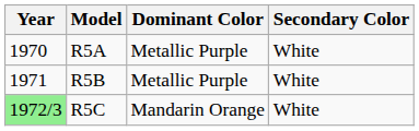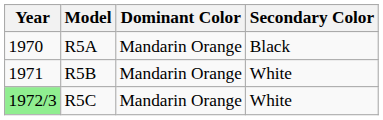 <table class="wikitable">
 <tr>
 <th>Year</th>
 <th>Model</th>
 <th>Dominant Color</th>
 <th>Secondary Color</th>
 </tr>
 <tr>
 <td>1970</td>
 <td>R5A</td>
-<td>Metallic Purple</td>
-<td>White</td>
+<td>Mandarin Orange</td>
+<td>Black</td>
 </tr>
 <tr>
 <td>1971</td>
 <td>R5B</td>
-<td>Metallic Purple</td>
+<td>Mandarin Orange</td>
 <td>White</td>
 </tr>
 <tr>
 <td style="background: lightgreen;">1972/3</td>
 <td>R5C</td>
 <td>Mandarin Orange</td>
 <td>White</td>
 </tr>
 </table>
